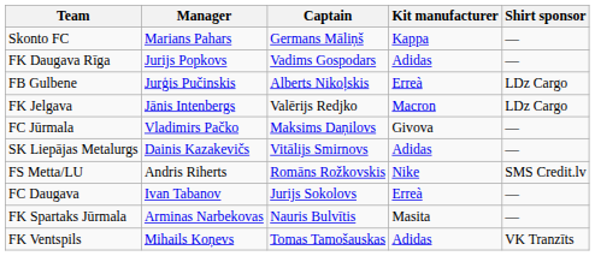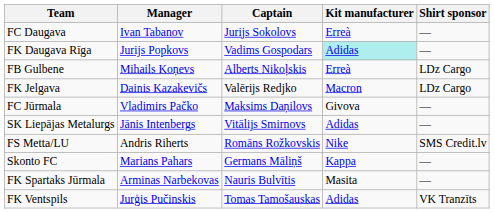 <table class="wikitable sortable" style="text-align: left;">
 <tr>
 <th>Team</th>
 <th>Manager</th>
 <th>Captain</th>
 <th>Kit manufacturer</th>
 <th>Shirt sponsor</th>
 </tr>
 <tr>
-<td>Skonto FC</td>
-<td> <a href='#'>Marians Pahars</a></td>
-<td> <a href='#'>Germans Māliņš</a></td>
-<td><a href='#'>Kappa</a></td>
+<td>FC Daugava</td>
+<td> <a href='#'>Ivan Tabanov</a></td>
+<td> <a href='#'>Jurijs Sokolovs</a></td>
+<td><a href='#'>Erreà</a></td>
 <td>—</td>
 </tr>
 <tr>
 <td>FK Daugava Rīga</td>
 <td> <a href='#'>Jurijs Popkovs</a></td>
 <td> <a href='#'>Vadims Gospodars</a></td>
-<td><a href='#'>Adidas</a></td>
+<td style="background: paleturquoise;"><a href='#'>Adidas</a></td>
 <td>—</td>
 </tr>
 <tr>
 <td>FB Gulbene</td>
-<td> <a href='#'>Jurģis Pučinskis</a></td>
+<td> <a href='#'>Mihails Koņevs</a></td>
 <td> <a href='#'>Alberts Nikoļskis</a></td>
 <td><a href='#'>Erreà</a></td>
 <td>LDz Cargo</td>
 </tr>
 <tr>
 <td>FK Jelgava</td>
-<td> <a href='#'>Jānis Intenbergs</a></td>
+<td> <a href='#'>Dainis Kazakevičs</a></td>
 <td> Valērijs Redjko</td>
 <td><a href='#'>Macron</a></td>
 <td>LDz Cargo</td>
 </tr>
 <tr>
 <td>FC Jūrmala</td>
 <td> <a href='#'>Vladimirs Pačko</a></td>
 <td> <a href='#'>Maksims Daņilovs</a></td>
 <td>Givova</td>
 <td>—</td>
 </tr>
 <tr>
 <td>SK Liepājas Metalurgs</td>
-<td> <a href='#'>Dainis Kazakevičs</a></td>
+<td> <a href='#'>Jānis Intenbergs</a></td>
 <td> <a href='#'>Vitālijs Smirnovs</a></td>
 <td><a href='#'>Adidas</a></td>
 <td>—</td>
 </tr>
 <tr>
 <td>FS Metta/LU</td>
 <td> Andris Riherts</td>
 <td> <a href='#'>Romāns Rožkovskis</a></td>
 <td><a href='#'>Nike</a></td>
 <td>SMS Credit.lv</td>
 </tr>
 <tr>
-<td>FC Daugava</td>
-<td> <a href='#'>Ivan Tabanov</a></td>
-<td> <a href='#'>Jurijs Sokolovs</a></td>
-<td><a href='#'>Erreà</a></td>
+<td>Skonto FC</td>
+<td> <a href='#'>Marians Pahars</a></td>
+<td> <a href='#'>Germans Māliņš</a></td>
+<td><a href='#'>Kappa</a></td>
 <td>—</td>
 </tr>
 <tr>
 <td>FK Spartaks Jūrmala</td>
 <td> <a href='#'>Arminas Narbekovas</a></td>
 <td> <a href='#'>Nauris Bulvītis</a></td>
 <td>Masita</td>
 <td>—</td>
 </tr>
 <tr>
 <td>FK Ventspils</td>
-<td> <a href='#'>Mihails Koņevs</a></td>
+<td> <a href='#'>Jurģis Pučinskis</a></td>
 <td> <a href='#'>Tomas Tamošauskas</a></td>
 <td><a href='#'>Adidas</a></td>
 <td>VK Tranzīts</td>
 </tr>
 </table>
